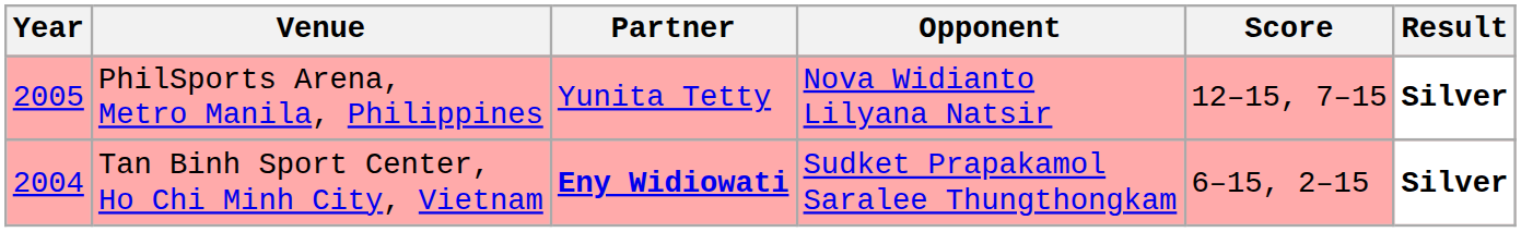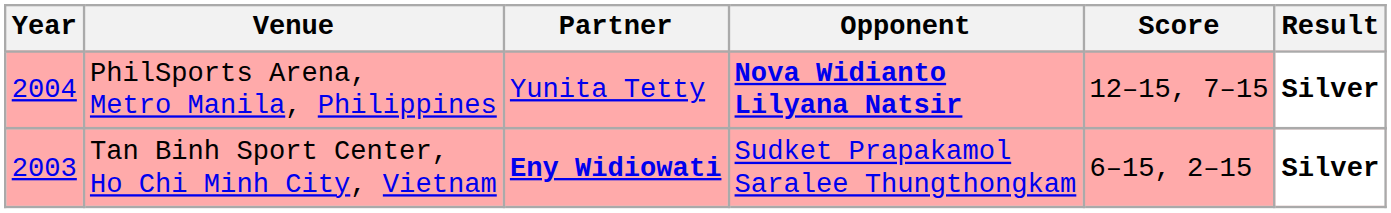 <table class="sortable wikitable" style="font-size: 90%;">
 <tr>
 <th>Year</th>
 <th>Venue</th>
 <th>Partner</th>
 <th>Opponent</th>
 <th>Score</th>
 <th>Result</th>
 </tr>
 <tr style="background:#FFAAAA">
-<td align="center"><a href='#'>2005</a></td>
+<td align="center"><a href='#'>2004</a></td>
 <td align="left">PhilSports Arena,<br><a href='#'>Metro Manila</a>, <a href='#'>Philippines</a></td>
 <td align="left"> <a href='#'>Yunita Tetty</a></td>
-<td align="left"> <a href='#'>Nova Widianto</a> <br>  <a href='#'>Lilyana Natsir</a></td>
+<td align="left"><strong> <a href='#'>Nova Widianto</a> <br>  <a href='#'>Lilyana Natsir</a></strong></td>
 <td align="left">12–15, 7–15</td>
 <td style="text-align:left; background:white"> <strong>Silver</strong></td>
 </tr>
 <tr>
 </tr>
 <tr style="background:#FFAAAA">
-<td align="center"><a href='#'>2004</a></td>
+<td align="center"><a href='#'>2003</a></td>
 <td align="left">Tan Binh Sport Center,<br><a href='#'>Ho Chi Minh City</a>, <a href='#'>Vietnam</a></td>
 <td align="left"><strong> <a href='#'>Eny Widiowati</a></strong></td>
 <td align="left"> <a href='#'>Sudket Prapakamol</a> <br>  <a href='#'>Saralee Thungthongkam</a></td>
 <td align="left">6–15, 2–15</td>
 <td style="text-align:left; background:white"> <strong>Silver</strong></td>
 </tr>
 </table>
